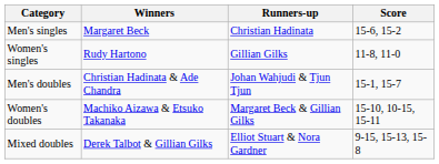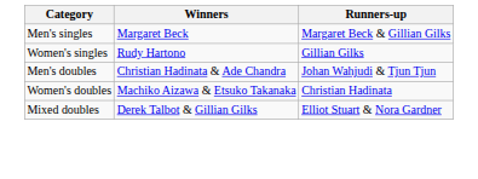 <table class=wikitable style="margin:auto;">
 <tr>
 <th>Category</th>
 <th>Winners</th>
 <th>Runners-up</th>
-<th>Score</th>
 </tr>
 <tr>
 <td>Men's singles</td>
 <td> <a href='#'>Margaret Beck</a></td>
-<td> <a href='#'>Christian Hadinata</a></td>
-<td>15-6, 15-2</td>
+<td> <a href='#'>Margaret Beck</a> & <a href='#'>Gillian Gilks</a></td>
 </tr>
 <tr>
 <td>Women's singles</td>
 <td> <a href='#'>Rudy Hartono</a></td>
 <td> <a href='#'>Gillian Gilks</a></td>
-<td>11-8, 11-0</td>
 </tr>
 <tr>
 <td>Men's doubles</td>
 <td> <a href='#'>Christian Hadinata</a> & <a href='#'>Ade Chandra</a></td>
 <td> <a href='#'>Johan Wahjudi</a> & <a href='#'>Tjun Tjun</a></td>
-<td>15-1, 15-7</td>
 </tr>
 <tr>
 <td>Women's doubles</td>
 <td> <a href='#'>Machiko Aizawa</a> & <a href='#'>Etsuko Takanaka</a></td>
-<td> <a href='#'>Margaret Beck</a> & <a href='#'>Gillian Gilks</a></td>
-<td>15-10, 10-15, 15-11</td>
+<td> <a href='#'>Christian Hadinata</a></td>
 </tr>
 <tr>
 <td>Mixed doubles</td>
 <td> <a href='#'>Derek Talbot</a> & <a href='#'>Gillian Gilks</a></td>
 <td> <a href='#'>Elliot Stuart</a> & <a href='#'>Nora Gardner</a></td>
-<td>9-15, 15-13, 15-8</td>
 </tr>
 </table>
